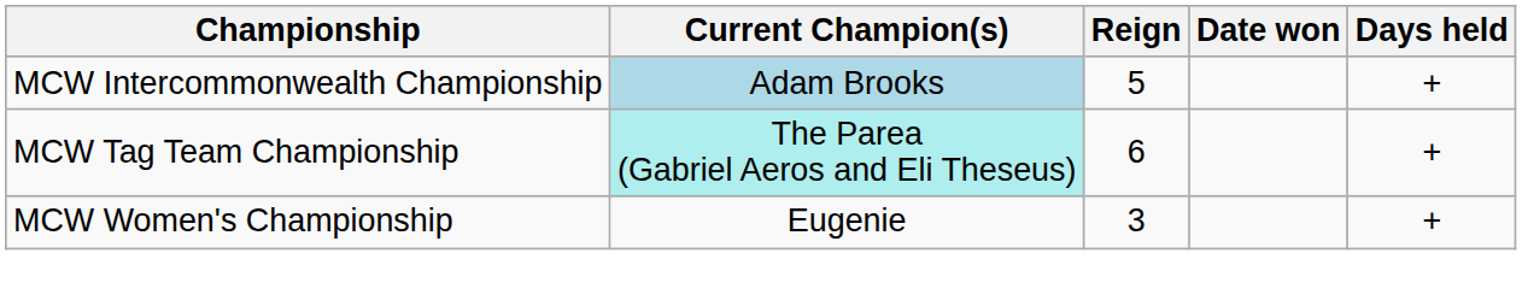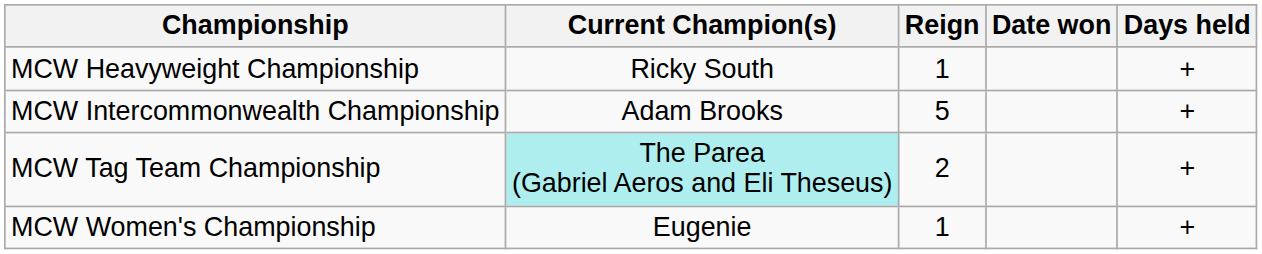 <table class="wikitable" style="text-align: center">
 <tr>
 <th>Championship</th>
 <th>Current Champion(s)</th>
 <th>Reign</th>
 <th>Date won</th>
 <th>Days held</th>
 </tr>
 <tr>
+<td align="left">MCW Heavyweight Championship</td>
+<td>Ricky South</td>
+<td>1</td>
+<td></td>
+<td>+</td>
+</tr>
+<tr>
 <td align="left">MCW Intercommonwealth Championship</td>
-<td style="background: lightblue;">Adam Brooks</td>
+<td>Adam Brooks</td>
 <td>5</td>
 <td></td>
 <td>+</td>
 </tr>
 <tr>
 <td align="left">MCW Tag Team Championship</td>
 <td style="background: paleturquoise;">The Parea<br>(Gabriel Aeros and Eli Theseus)</td>
-<td>6</td>
+<td>2</td>
 <td></td>
 <td>+</td>
 </tr>
 <tr>
 <td align="left">MCW Women's Championship</td>
 <td>Eugenie</td>
-<td>3</td>
+<td>1</td>
 <td></td>
 <td>+</td>
 </tr>
 </table>
